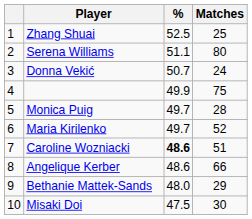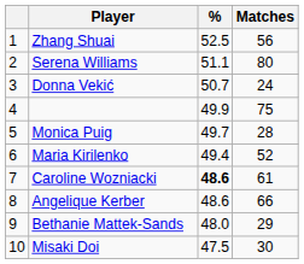 <table class="wikitable sortable" style=font-size:90%>
 <tr>
 <th></th>
 <th width=160>Player</th>
 <th width=20>%</th>
 <th>Matches</th>
 </tr>
 <tr>
 <td>1</td>
 <td> <a href='#'>Zhang Shuai</a></td>
 <td>52.5</td>
-<td align=center>25</td>
+<td align=center>56</td>
 </tr>
 <tr>
 <td>2</td>
 <td> <a href='#'>Serena Williams</a></td>
 <td>51.1</td>
 <td align=center>80</td>
 </tr>
 <tr>
 <td>3</td>
 <td> <a href='#'>Donna Vekić</a></td>
 <td>50.7</td>
 <td align=center>24</td>
 </tr>
 <tr>
 <td>4</td>
 <td></td>
 <td>49.9</td>
 <td align=center>75</td>
 </tr>
 <tr>
 <td>5</td>
 <td> <a href='#'>Monica Puig</a></td>
 <td>49.7</td>
 <td align=center>28</td>
 </tr>
 <tr>
 <td>6</td>
 <td> <a href='#'>Maria Kirilenko</a></td>
-<td>49.7</td>
+<td>49.4</td>
 <td align=center>52</td>
 </tr>
 <tr>
 <td>7</td>
 <td> <a href='#'>Caroline Wozniacki</a></td>
 <td><strong>48.6</strong></td>
-<td align=center>51</td>
+<td align=center>61</td>
 </tr>
 <tr>
 <td>8</td>
 <td> <a href='#'>Angelique Kerber</a></td>
 <td>48.6</td>
 <td align=center>66</td>
 </tr>
 <tr>
 <td>9</td>
 <td> <a href='#'>Bethanie Mattek-Sands</a></td>
 <td>48.0</td>
 <td align=center>29</td>
 </tr>
 <tr>
 <td>10</td>
 <td> <a href='#'>Misaki Doi</a></td>
 <td>47.5</td>
 <td align=center>30</td>
 </tr>
 </table>
